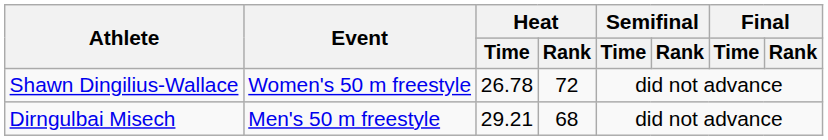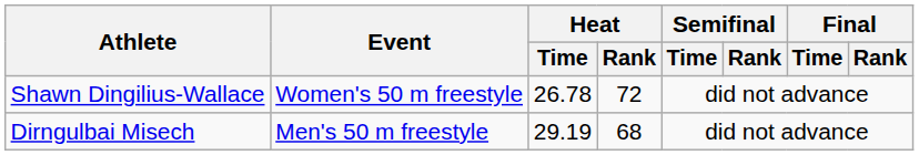 <table class=wikitable style="font-size:90%">
 <tr>
 <th rowspan="2">Athlete</th>
 <th rowspan="2">Event</th>
 <th colspan="2">Heat</th>
 <th colspan="2">Semifinal</th>
 <th colspan="2">Final</th>
 </tr>
 <tr style="font-size:95%">
 <th>Time</th>
 <th>Rank</th>
 <th>Time</th>
 <th>Rank</th>
 <th>Time</th>
 <th>Rank</th>
 </tr>
 <tr align=center>
 <td align=left><a href='#'>Shawn Dingilius-Wallace</a></td>
 <td align=left><a href='#'>Women's 50 m freestyle</a></td>
 <td>26.78</td>
 <td>72</td>
 <td colspan=4>did not advance</td>
 </tr>
 <tr align=center>
 <td align=left><a href='#'>Dirngulbai Misech</a></td>
 <td align=left><a href='#'>Men's 50 m freestyle</a></td>
-<td>29.21</td>
+<td>29.19</td>
 <td>68</td>
 <td colspan=4>did not advance</td>
 </tr>
 </table>
